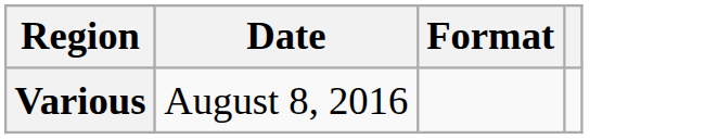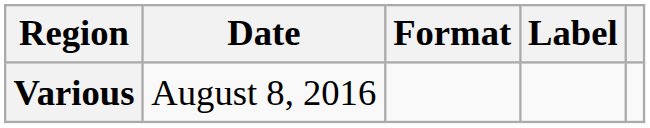 <table class="wikitable plainrowheaders">
 <tr>
 <th scope="col">Region</th>
 <th scope="col">Date</th>
 <th scope="col">Format</th>
+<th scope="col">Label</th>
 <th scope="col"></th>
 </tr>
 <tr>
 <th scope="row">Various</th>
 <td>August 8, 2016</td>
 <td></td>
+<td scope="row"></td>
 <td align="center"></td>
 </tr>
 </table>
